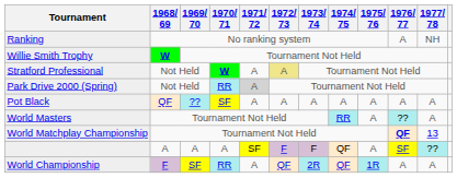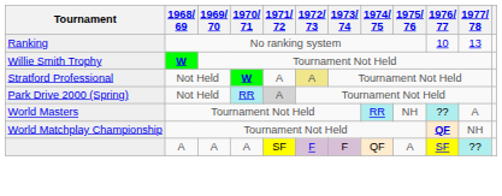 <table class="wikitable" style="font-size:85%">
 <tr>
 <th>Tournament</th>
 <th><a href='#'>1968/<br>69</a></th>
 <th><a href='#'>1969/<br>70</a></th>
 <th><a href='#'>1970/<br>71</a></th>
 <th><a href='#'>1971/<br>72</a></th>
 <th><a href='#'>1972/<br>73</a></th>
 <th><a href='#'>1973/<br>74</a></th>
 <th><a href='#'>1974/<br>75</a></th>
 <th><a href='#'>1975/<br>76</a></th>
 <th><a href='#'>1976/<br>77</a></th>
 <th><a href='#'>1977/<br>78</a></th>
 <th></th>
 </tr>
 <tr>
 <td style="background:#EFEFEF;"><a href='#'>Ranking</a></td>
 <td align="center" colspan="8" style="color:#555555;">No ranking system</td>
-<td style="text-align:center; color:#555555;">A</td>
-<td style="text-align:center; color:#555555;">NH</td>
+<td align="center"><a href='#'>10</a></td>
+<td align="center"><a href='#'>13</a></td>
 <td></td>
 </tr>
 <tr>
 <td style="background:#EFEFEF;"><a href='#'>Willie Smith Trophy</a></td>
 <td style="text-align:center; background:#0f0;"><strong><a href='#'>W</a></strong></td>
 <td style="text-align:center; color:#555555;" colspan="9">Tournament Not Held</td>
 <td></td>
 </tr>
 <tr>
 <td style="background:#EFEFEF;"><a href='#'>Stratford Professional</a></td>
 <td style="text-align:center; color:#555555;" colspan="2">Not Held</td>
 <td style="text-align:center; background:#0f0;"><strong><a href='#'>W</a></strong></td>
 <td style="text-align:center; color:#555555;">A</td>
 <td style="background: khaki; text-align:center; color:#555555;">A</td>
 <td style="text-align:center; color:#555555;" colspan="5">Tournament Not Held</td>
 <td></td>
 </tr>
 <tr>
 <td style="background:#EFEFEF;"><a href='#'>Park Drive 2000 (Spring)</a></td>
 <td style="text-align:center; color:#555555;" colspan="2">Not Held</td>
 <td style="text-align:center; background:#afeeee;"><a href='#'>RR</a></td>
 <td style="background: lightgrey; text-align:center; color:#555555;">A</td>
 <td style="text-align:center; color:#555555;" colspan="6">Tournament Not Held</td>
 <td></td>
 </tr>
 <tr>
-<td style="background:#EFEFEF;"><a href='#'>Pot Black</a></td>
-<td style="text-align:center; background:#ffebcd;"><a href='#'>QF</a></td>
-<td style="text-align:center; background:#afeeee;"><a href='#'>??</a></td>
-<td style="text-align:center; background:yellow;"><a href='#'>SF</a></td>
-<td style="text-align:center; color:#555555;">A</td>
-<td style="text-align:center; color:#555555;">A</td>
-<td style="text-align:center; color:#555555;">A</td>
-<td style="text-align:center; color:#555555;">A</td>
-<td style="text-align:center; color:#555555;">A</td>
-<td style="text-align:center; color:#555555;">A</td>
-<td style="text-align:center; color:#555555;">A</td>
-<td></td>
-</tr>
-<tr>
 <td style="background:#EFEFEF;"><a href='#'>World Masters</a></td>
 <td style="text-align:center; color:#555555;" colspan="6">Tournament Not Held</td>
 <td style="text-align:center; background:#afeeee;"><a href='#'>RR</a></td>
-<td style="text-align:center; color:#555555;">A</td>
+<td style="text-align:center; color:#555555;">NH</td>
 <td style="text-align:center; background:#afeeee;">??</td>
 <td style="text-align:center; color:#555555;">A</td>
 <td></td>
 </tr>
 <tr>
 <td style="background:#EFEFEF;"><a href='#'>World Matchplay Championship</a></td>
 <td style="text-align:center; color:#555555;" colspan="8">Tournament Not Held</td>
 <td style="text-align:center; background:#ffebcd;"><strong><a href='#'>QF</a></strong></td>
-<td align="center"><a href='#'>13</a></td>
+<td style="text-align:center; color:#555555;">NH</td>
 <td></td>
 </tr>
 <tr>
 <td style="background:#EFEFEF;"></td>
 <td style="text-align:center; color:#555555;">A</td>
 <td style="text-align:center; color:#555555;">A</td>
 <td style="text-align:center; color:#555555;">A</td>
 <td style="text-align:center; background:yellow;">SF</td>
 <td style="text-align:center; background:#D8BFD8;"><a href='#'>F</a></td>
 <td style="text-align:center; background:#D8BFD8;">F</td>
 <td style="text-align:center; background:#ffebcd;">QF</td>
 <td style="text-align:center; color:#555555;">A</td>
 <td style="text-align:center; background:yellow;"><a href='#'>SF</a></td>
 <td style="text-align:center; background:#afeeee;">??</td>
 <td></td>
 </tr>
-<tr>
-<td style="background:#EFEFEF;"><a href='#'>World Championship</a></td>
-<td style="text-align:center; background:#D8BFD8;"><a href='#'>F</a></td>
-<td style="text-align:center; background:yellow;"><a href='#'>SF</a></td>
-<td style="text-align:center; background:#afeeee;"><a href='#'>RR</a></td>
-<td style="text-align:center; color:#555555;">A</td>
-<td style="text-align:center; background:#ffebcd;"><a href='#'>QF</a></td>
-<td style="text-align:center; background:#afeeee;"><a href='#'>2R</a></td>
-<td style="text-align:center; background:#ffebcd;"><a href='#'>QF</a></td>
-<td style="text-align:center; background:#afeeee;"><a href='#'>1R</a></td>
-<td style="text-align:center; color:#555555;">A</td>
-<td style="text-align:center; color:#555555;">A</td>
-<td></td>
-</tr>
 </table>
